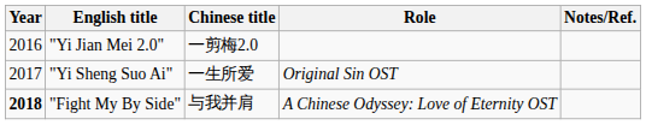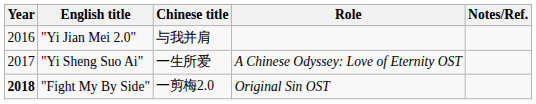 <table class="wikitable sortable">
 <tr>
 <th>Year</th>
 <th>English title</th>
 <th>Chinese title</th>
 <th>Role</th>
 <th class="unsortable">Notes/Ref.</th>
 </tr>
 <tr>
 <td>2016</td>
 <td>"Yi Jian Mei 2.0"</td>
-<td>一剪梅2.0</td>
+<td>与我并肩</td>
 <td></td>
 <td></td>
 </tr>
 <tr>
 <td>2017</td>
 <td>"Yi Sheng Suo Ai"</td>
 <td>一生所爱</td>
-<td><em>Original Sin OST</em></td>
+<td><em>A Chinese Odyssey: Love of Eternity OST</em></td>
 <td></td>
 </tr>
 <tr>
 <td><strong>2018</strong></td>
 <td>"Fight My By Side"</td>
-<td>与我并肩</td>
-<td><em>A Chinese Odyssey: Love of Eternity OST</em></td>
+<td>一剪梅2.0</td>
+<td><em>Original Sin OST</em></td>
 <td></td>
 </tr>
 </table>
